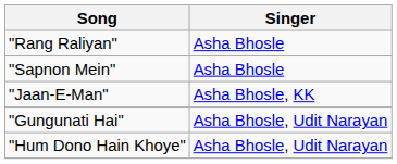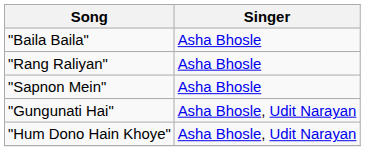 <table class="wikitable" style="font-size:95%;">
 <tr>
 <th>Song</th>
 <th>Singer</th>
+</tr>
+<tr>
+<td>"Baila Baila"</td>
+<td><a href='#'>Asha Bhosle</a></td>
 </tr>
 <tr>
 <td>"Rang Raliyan"</td>
 <td><a href='#'>Asha Bhosle</a></td>
 </tr>
 <tr>
 <td>"Sapnon Mein"</td>
 <td><a href='#'>Asha Bhosle</a></td>
-</tr>
-<tr>
-<td>"Jaan-E-Man"</td>
-<td><a href='#'>Asha Bhosle</a>, <a href='#'>KK</a></td>
 </tr>
 <tr>
 <td>"Gungunati Hai"</td>
 <td><a href='#'>Asha Bhosle</a>, <a href='#'>Udit Narayan</a></td>
 </tr>
 <tr>
 <td>"Hum Dono Hain Khoye"</td>
 <td><a href='#'>Asha Bhosle</a>, <a href='#'>Udit Narayan</a></td>
 </tr>
 <tr>
 </tr>
 </table>
